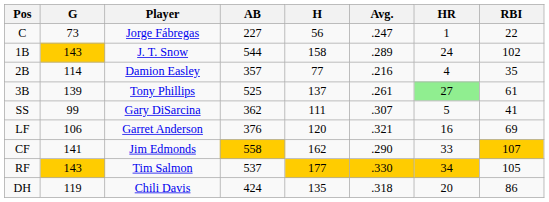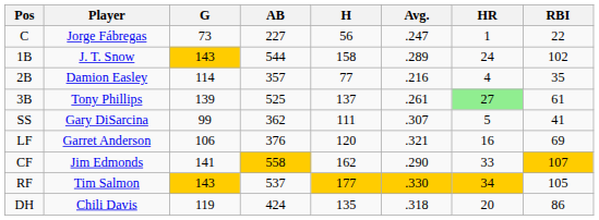 <table class="wikitable sortable">
 <tr>
 <th bgcolor="#DDDDFF" width="5%">Pos</th>
+<th bgcolor="#DDDDFF" width="16%">Player</th>
 <th bgcolor="#DDDDFF" width="9%">G</th>
-<th bgcolor="#DDDDFF" width="16%">Player</th>
 <th bgcolor="#DDDDFF" width="9%">AB</th>
 <th bgcolor="#DDDDFF" width="9%">H</th>
 <th bgcolor="#DDDDFF" width="9%">Avg.</th>
 <th bgcolor="#DDDDFF" width="9%">HR</th>
 <th bgcolor="#DDDDFF" width="9%">RBI</th>
 </tr>
 <tr align="center">
 <td>C</td>
+<td><a href='#'>Jorge Fábregas</a></td>
 <td>73</td>
-<td><a href='#'>Jorge Fábregas</a></td>
 <td>227</td>
 <td>56</td>
 <td>.247</td>
 <td>1</td>
 <td>22</td>
 </tr>
 <tr align="center">
 <td>1B</td>
+<td><a href='#'>J. T. Snow</a></td>
 <td bgcolor="FFCC00">143</td>
-<td><a href='#'>J. T. Snow</a></td>
 <td>544</td>
 <td>158</td>
 <td>.289</td>
 <td>24</td>
 <td>102</td>
 </tr>
 <tr align="center">
 <td>2B</td>
+<td><a href='#'>Damion Easley</a></td>
 <td>114</td>
-<td><a href='#'>Damion Easley</a></td>
 <td>357</td>
 <td>77</td>
 <td>.216</td>
 <td>4</td>
 <td>35</td>
 </tr>
 <tr align="center">
 <td>3B</td>
+<td><a href='#'>Tony Phillips</a></td>
 <td>139</td>
-<td><a href='#'>Tony Phillips</a></td>
 <td>525</td>
 <td>137</td>
 <td>.261</td>
 <td style="background: lightgreen;">27</td>
 <td>61</td>
 </tr>
 <tr align="center">
 <td>SS</td>
+<td><a href='#'>Gary DiSarcina</a></td>
 <td>99</td>
-<td><a href='#'>Gary DiSarcina</a></td>
 <td>362</td>
 <td>111</td>
 <td>.307</td>
 <td>5</td>
 <td>41</td>
 </tr>
 <tr align="center">
 <td>LF</td>
+<td><a href='#'>Garret Anderson</a></td>
 <td>106</td>
-<td><a href='#'>Garret Anderson</a></td>
 <td>376</td>
 <td>120</td>
 <td>.321</td>
 <td>16</td>
 <td>69</td>
 </tr>
 <tr align="center">
 <td>CF</td>
+<td><a href='#'>Jim Edmonds</a></td>
 <td>141</td>
-<td><a href='#'>Jim Edmonds</a></td>
 <td bgcolor="FFCC00">558</td>
 <td>162</td>
 <td>.290</td>
 <td>33</td>
 <td bgcolor="FFCC00">107</td>
 </tr>
 <tr align="center">
 <td>RF</td>
+<td><a href='#'>Tim Salmon</a></td>
 <td bgcolor="FFCC00">143</td>
-<td><a href='#'>Tim Salmon</a></td>
 <td>537</td>
 <td bgcolor="FFCC00">177</td>
 <td bgcolor="FFCC00">.330</td>
 <td bgcolor="FFCC00">34</td>
 <td>105</td>
 </tr>
 <tr align="center">
 <td>DH</td>
+<td><a href='#'>Chili Davis</a></td>
 <td>119</td>
-<td><a href='#'>Chili Davis</a></td>
 <td>424</td>
 <td>135</td>
 <td>.318</td>
 <td>20</td>
 <td>86</td>
 </tr>
 </table>
